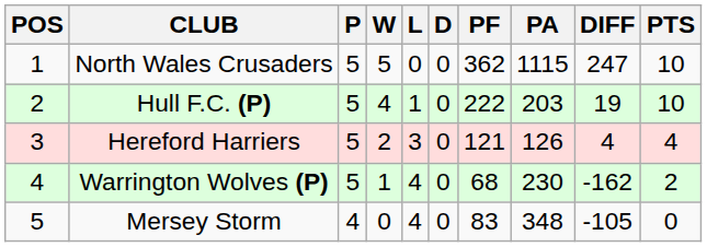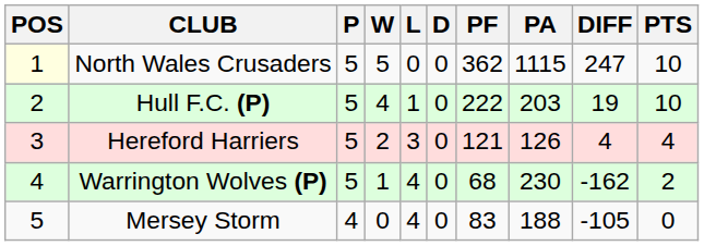 <table class="wikitable" style="text-align: center;">
 <tr>
 <th>POS</th>
 <th>CLUB</th>
 <th>P</th>
 <th>W</th>
 <th>L</th>
 <th>D</th>
 <th>PF</th>
 <th>PA</th>
 <th>DIFF</th>
 <th>PTS</th>
 </tr>
 <tr>
-<td>1</td>
+<td style="background: lightyellow;">1</td>
 <td> North Wales Crusaders</td>
 <td>5</td>
 <td>5</td>
 <td>0</td>
 <td>0</td>
 <td>362</td>
 <td>1115</td>
 <td>247</td>
 <td>10</td>
 </tr>
 <tr style="background:#ddffdd;">
 <td>2</td>
 <td> Hull F.C. <strong>(P)</strong></td>
 <td>5</td>
 <td>4</td>
 <td>1</td>
 <td>0</td>
 <td>222</td>
 <td>203</td>
 <td>19</td>
 <td>10</td>
 </tr>
 <tr style="background:#ffdddd;">
 <td>3</td>
 <td>Hereford Harriers</td>
 <td>5</td>
 <td>2</td>
 <td>3</td>
 <td>0</td>
 <td>121</td>
 <td>126</td>
 <td>4</td>
 <td>4</td>
 </tr>
 <tr style="background:#ddffdd;">
 <td>4</td>
 <td> Warrington Wolves <strong>(P)</strong></td>
 <td>5</td>
 <td>1</td>
 <td>4</td>
 <td>0</td>
 <td>68</td>
 <td>230</td>
 <td>-162</td>
 <td>2</td>
 </tr>
 <tr>
 <td>5</td>
 <td>Mersey Storm</td>
 <td>4</td>
 <td>0</td>
 <td>4</td>
 <td>0</td>
 <td>83</td>
-<td>348</td>
+<td>188</td>
 <td>-105</td>
 <td>0</td>
 </tr>
 </table>
